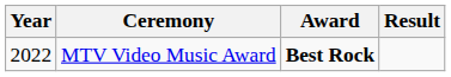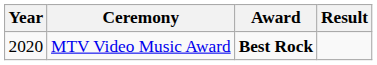 <table class="wikitable">
 <tr>
 <th align="left">Year</th>
 <th align="left">Ceremony</th>
 <th align="left">Award</th>
 <th align="left">Result</th>
 </tr>
 <tr>
-<td align="left">2022</td>
+<td align="left">2020</td>
 <td align="left"><a href='#'>MTV Video Music Award</a></td>
 <td align="left"><strong>Best Rock</strong></td>
 <td></td>
 </tr>
 </table>
